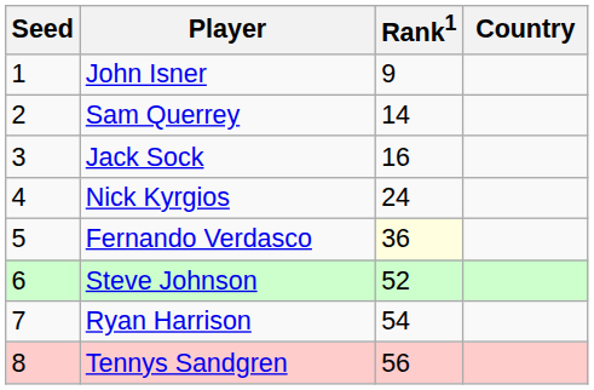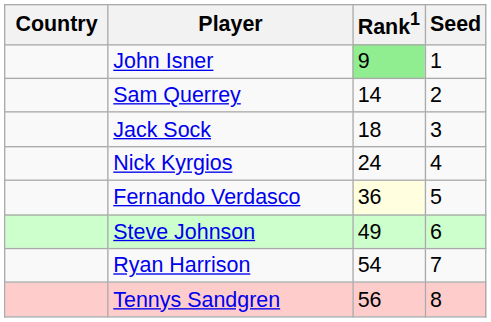 <table class="sortable wikitable">
 <tr>
-<th>Seed</th>
+<th width="70">Country</th>
 <th width="175">Player</th>
 <th>Rank<sup>1</sup></th>
-<th width="70">Country</th>
+<th>Seed</th>
 </tr>
 <tr>
+<td></td>
+<td><a href='#'>John Isner</a></td>
+<td style="background: lightgreen;">9</td>
 <td>1</td>
-<td><a href='#'>John Isner</a></td>
-<td>9</td>
-<td></td>
 </tr>
 <tr>
-<td>2</td>
+<td></td>
 <td><a href='#'>Sam Querrey</a></td>
 <td>14</td>
-<td></td>
+<td>2</td>
 </tr>
 <tr>
+<td></td>
+<td><a href='#'>Jack Sock</a></td>
+<td>18</td>
 <td>3</td>
-<td><a href='#'>Jack Sock</a></td>
-<td>16</td>
-<td></td>
 </tr>
 <tr>
-<td>4</td>
+<td></td>
 <td><a href='#'>Nick Kyrgios</a></td>
 <td>24</td>
-<td></td>
+<td>4</td>
 </tr>
 <tr>
-<td>5</td>
+<td></td>
 <td><a href='#'>Fernando Verdasco</a></td>
 <td style="background: lightyellow;">36</td>
-<td></td>
+<td>5</td>
 </tr>
 <tr style="background:#cfc;">
+<td></td>
+<td><a href='#'>Steve Johnson</a></td>
+<td>49</td>
 <td>6</td>
-<td><a href='#'>Steve Johnson</a></td>
-<td>52</td>
-<td></td>
 </tr>
 <tr>
-<td>7</td>
+<td></td>
 <td><a href='#'>Ryan Harrison</a></td>
 <td>54</td>
-<td></td>
+<td>7</td>
 </tr>
 <tr style="background:#fcc;">
-<td>8</td>
+<td></td>
 <td><a href='#'>Tennys Sandgren</a></td>
 <td>56</td>
-<td></td>
+<td>8</td>
 </tr>
 </table>
